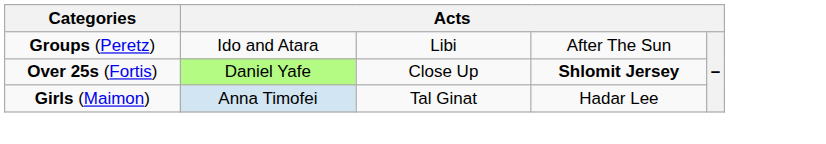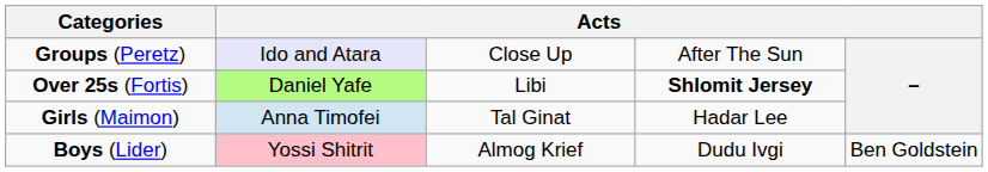 <table class="wikitable" style="font-size:90%; text-align:center">
 <tr>
 <th>Categories</th>
 <th colspan="4">Acts</th>
 </tr>
 <tr>
 <td style="width: 142px;"><strong>Groups</strong> (<a href='#'>Peretz</a>)</td>
-<td style="width: 142px;">Ido and Atara</td>
-<td>Libi</td>
+<td style="background: lavender; width: 142px;">Ido and Atara</td>
+<td style="width: 142px;">Close Up</td>
 <td style="width: 142px;">After The Sun</td>
 <th rowspan="3">–</th>
 </tr>
 <tr>
 <td><strong>Over 25s</strong> (<a href='#'>Fortis</a>)</td>
 <td style="background:#B4FB84;">Daniel Yafe</td>
-<td style="width: 142px;">Close Up</td>
+<td>Libi</td>
 <td><strong>Shlomit Jersey</strong></td>
 </tr>
 <tr>
 <td><strong>Girls</strong> (<a href='#'>Maimon</a>)</td>
 <td style="width: 142px;background:#D1E5F3;">Anna Timofei</td>
 <td>Tal Ginat</td>
 <td>Hadar Lee</td>
 </tr>
+<tr>
+<td><strong>Boys</strong> (<a href='#'>Lider</a>)</td>
+<td style="background:pink;">Yossi Shitrit</td>
+<td>Almog Krief</td>
+<td>Dudu Ivgi</td>
+<td>Ben Goldstein</td>
+</tr>
 </table>
